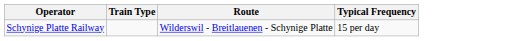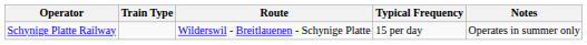 <table class="wikitable vatop">
 <tr>
 <th>Operator</th>
 <th>Train Type</th>
 <th>Route</th>
 <th>Typical Frequency</th>
+<th>Notes</th>
 </tr>
 <tr>
 <td><a href='#'>Schynige Platte Railway</a></td>
 <td></td>
 <td><a href='#'>Wilderswil</a> - <a href='#'>Breitlauenen</a> - Schynige Platte</td>
 <td>15 per day</td>
+<td>Operates in summer only</td>
 </tr>
 </table>
